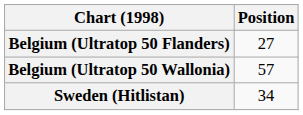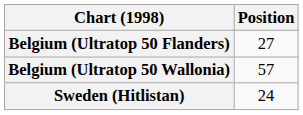 <table class="wikitable sortable plainrowheaders" style="text-align:center">
 <tr>
 <th>Chart (1998)</th>
 <th>Position</th>
 </tr>
 <tr>
 <th scope="row">Belgium (Ultratop 50 Flanders)</th>
 <td>27</td>
 </tr>
 <tr>
 <th scope="row">Belgium (Ultratop 50 Wallonia)</th>
 <td>57</td>
 </tr>
 <tr>
 <th scope="row">Sweden (Hitlistan)</th>
-<td>34</td>
+<td>24</td>
 </tr>
 </table>
